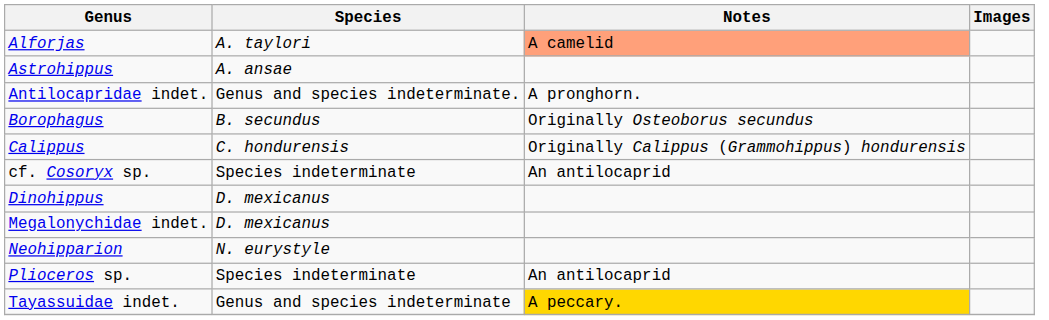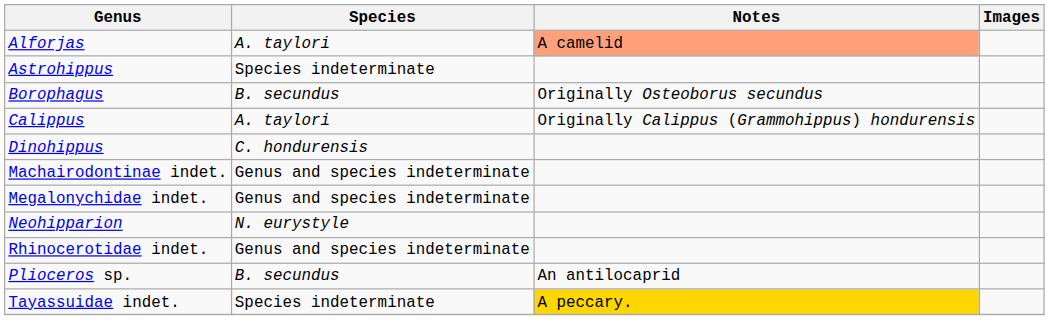 <table class="wikitable">
 <tr>
 <th>Genus</th>
 <th>Species</th>
 <th>Notes</th>
 <th>Images</th>
 </tr>
 <tr>
 <td><em><a href='#'>Alforjas</a></em></td>
 <td><em>A. taylori</em></td>
 <td style="background: lightsalmon;">A camelid</td>
 <td></td>
 </tr>
 <tr>
 <td><em><a href='#'>Astrohippus</a></em></td>
-<td><em>A. ansae</em></td>
+<td>Species indeterminate</td>
 <td></td>
-<td></td>
-</tr>
-<tr>
-<td><a href='#'>Antilocapridae</a> indet.</td>
-<td>Genus and species indeterminate.</td>
-<td>A pronghorn.</td>
 <td></td>
 </tr>
 <tr>
 <td><em><a href='#'>Borophagus</a></em></td>
 <td><em>B. secundus</em></td>
 <td>Originally <em>Osteoborus secundus</em></td>
 <td></td>
 </tr>
 <tr>
 <td><em><a href='#'>Calippus</a></em></td>
-<td><em>C. hondurensis</em></td>
+<td><em>A. taylori</em></td>
 <td>Originally <em>Calippus</em> (<em>Grammohippus</em>) <em>hondurensis</em></td>
 </tr>
 <tr>
-<td>cf. <em><a href='#'>Cosoryx</a></em> sp.</td>
-<td>Species indeterminate</td>
-<td>An antilocaprid</td>
+<td><em><a href='#'>Dinohippus</a></em></td>
+<td><em>C. hondurensis</em></td>
+<td></td>
 <td></td>
 </tr>
 <tr>
-<td><em><a href='#'>Dinohippus</a></em></td>
-<td><em>D. mexicanus</em></td>
+<td><a href='#'>Machairodontinae</a> indet.</td>
+<td>Genus and species indeterminate</td>
 <td></td>
 <td></td>
 </tr>
 <tr>
 <td><a href='#'>Megalonychidae</a> indet.</td>
-<td><em>D. mexicanus</em></td>
+<td>Genus and species indeterminate</td>
 <td></td>
 <td></td>
 </tr>
 <tr>
 <td><em><a href='#'>Neohipparion</a></em></td>
 <td><em>N. eurystyle</em></td>
 <td></td>
 <td></td>
 </tr>
 <tr>
+<td><a href='#'>Rhinocerotidae</a> indet.</td>
+<td>Genus and species indeterminate</td>
+<td></td>
+<td></td>
+</tr>
+<tr>
 <td><em><a href='#'>Plioceros</a></em> sp.</td>
-<td>Species indeterminate</td>
+<td><em>B. secundus</em></td>
 <td>An antilocaprid</td>
 <td></td>
 </tr>
 <tr>
 <td><a href='#'>Tayassuidae</a> indet.</td>
-<td>Genus and species indeterminate</td>
+<td>Species indeterminate</td>
 <td style="background: gold;">A peccary.</td>
 <td></td>
 </tr>
 <tr>
 </tr>
 </table>
